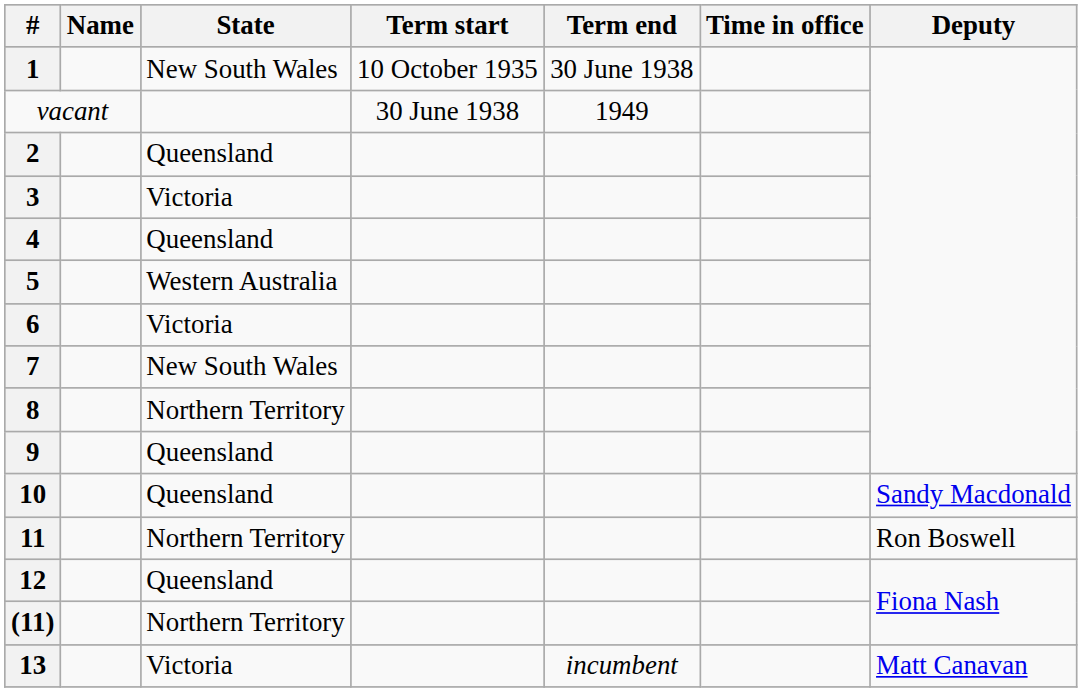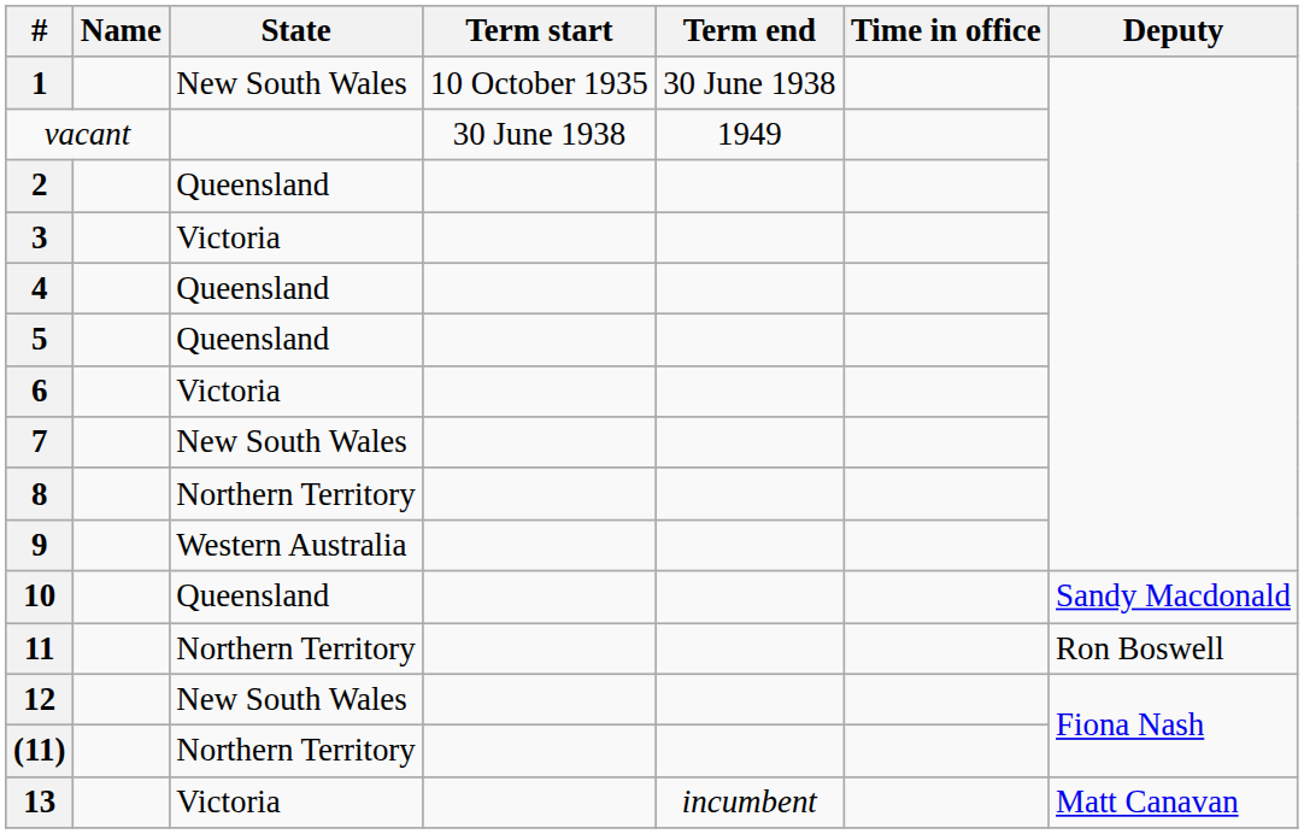 <table class=wikitable>
 <tr>
 <th>#</th>
 <th>Name</th>
 <th>State</th>
 <th>Term start</th>
 <th>Term end</th>
 <th>Time in office</th>
 <th>Deputy</th>
 </tr>
 <tr>
 <th align=center>1</th>
 <td></td>
 <td>New South Wales</td>
 <td align="center">10 October 1935</td>
 <td align=center>30 June 1938</td>
 <td align=center></td>
 <td rowspan=10></td>
 </tr>
 <tr>
 <td colspan="2" style="text-align:center;"><em>vacant</em></td>
 <td></td>
 <td align="center">30 June 1938</td>
 <td align=center>1949</td>
 <td></td>
 </tr>
 <tr>
 <th align=center>2</th>
 <td></td>
 <td>Queensland</td>
 <td align="center"></td>
 <td align=center></td>
 <td align=right></td>
 </tr>
 <tr>
 <th align=center>3</th>
 <td></td>
 <td>Victoria</td>
 <td align="center"></td>
 <td align=center></td>
 <td align=right></td>
 </tr>
 <tr>
 <th align=center>4</th>
 <td></td>
 <td>Queensland</td>
 <td align="center"></td>
 <td align=center></td>
 <td align=right></td>
 </tr>
 <tr>
 <th align=center>5</th>
 <td></td>
-<td>Western Australia</td>
+<td>Queensland</td>
 <td align="center"></td>
 <td align=center></td>
 <td align=right></td>
 </tr>
 <tr>
 <th align=center>6</th>
 <td></td>
 <td>Victoria</td>
 <td align="center"></td>
 <td align=center></td>
 <td align=right></td>
 </tr>
 <tr>
 <th align=center>7</th>
 <td></td>
 <td>New South Wales</td>
 <td align="center"></td>
 <td align=center></td>
 <td align=right></td>
 </tr>
 <tr>
 <th align=center>8</th>
 <td></td>
 <td>Northern Territory</td>
 <td align="center"></td>
 <td align=center></td>
 <td align=center></td>
 </tr>
 <tr>
 <th align=center>9</th>
 <td></td>
-<td>Queensland</td>
+<td>Western Australia</td>
 <td align="center"></td>
 <td align=center></td>
 <td align=center></td>
 </tr>
 <tr>
 <th align=center>10</th>
 <td></td>
 <td>Queensland</td>
 <td align="center"></td>
 <td align=center></td>
 <td align=center></td>
 <td><a href='#'>Sandy Macdonald</a></td>
 </tr>
 <tr>
 <th align=center>11</th>
 <td></td>
 <td>Northern Territory</td>
 <td align="center"></td>
 <td align=center></td>
 <td align=center></td>
 <td>Ron Boswell</td>
 </tr>
 <tr>
 <th align=center>12</th>
 <td></td>
-<td>Queensland</td>
+<td>New South Wales</td>
 <td align="center"></td>
 <td align=center></td>
 <td align=center></td>
 <td rowspan=2><a href='#'>Fiona Nash</a></td>
 </tr>
 <tr>
 <th align=center>(11)</th>
 <td></td>
 <td>Northern Territory</td>
 <td align="center"></td>
 <td align=center></td>
 <td align=center></td>
 </tr>
 <tr>
 <th align=center>13</th>
 <td></td>
 <td>Victoria</td>
 <td align="center"></td>
 <td align=center><em>incumbent</em></td>
 <td align=center></td>
 <td><a href='#'>Matt Canavan</a></td>
 </tr>
 </table>
